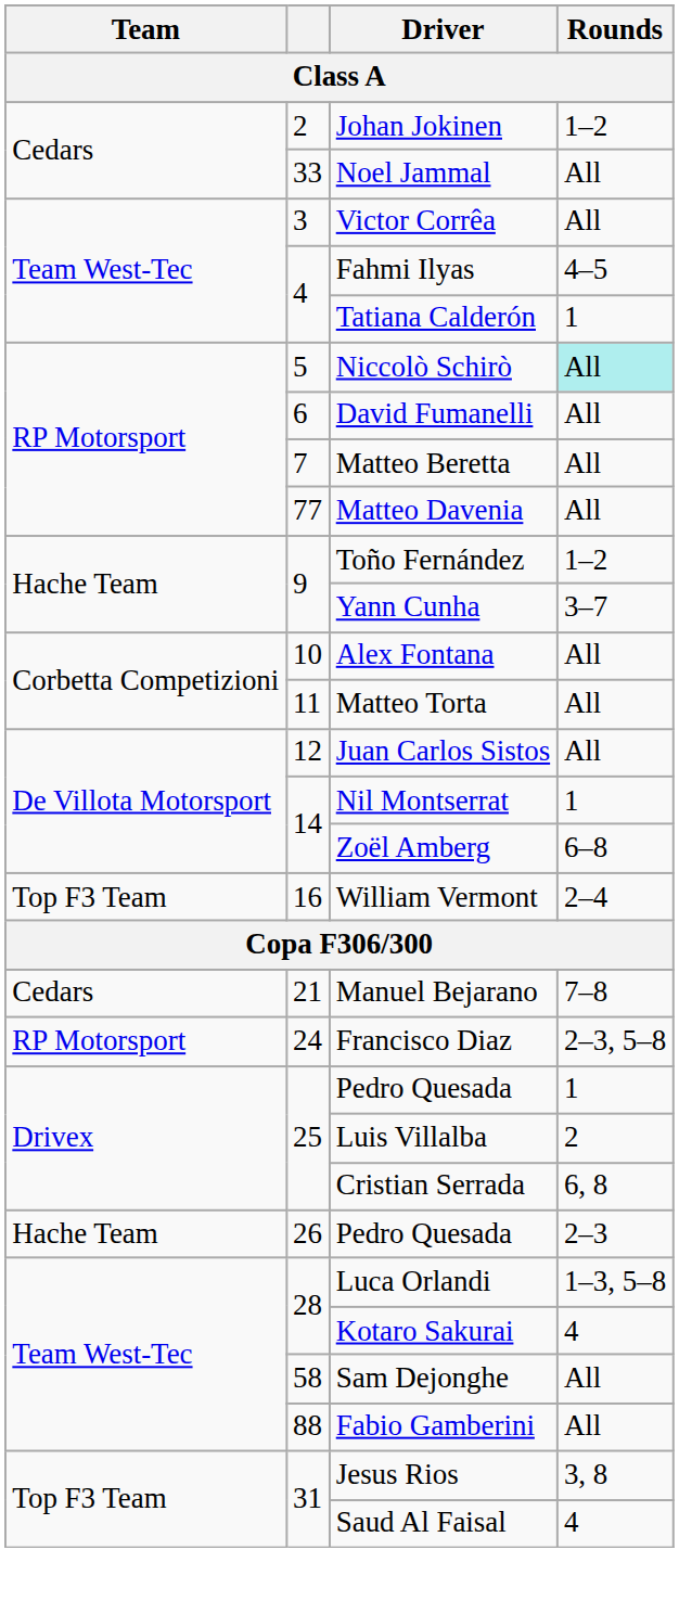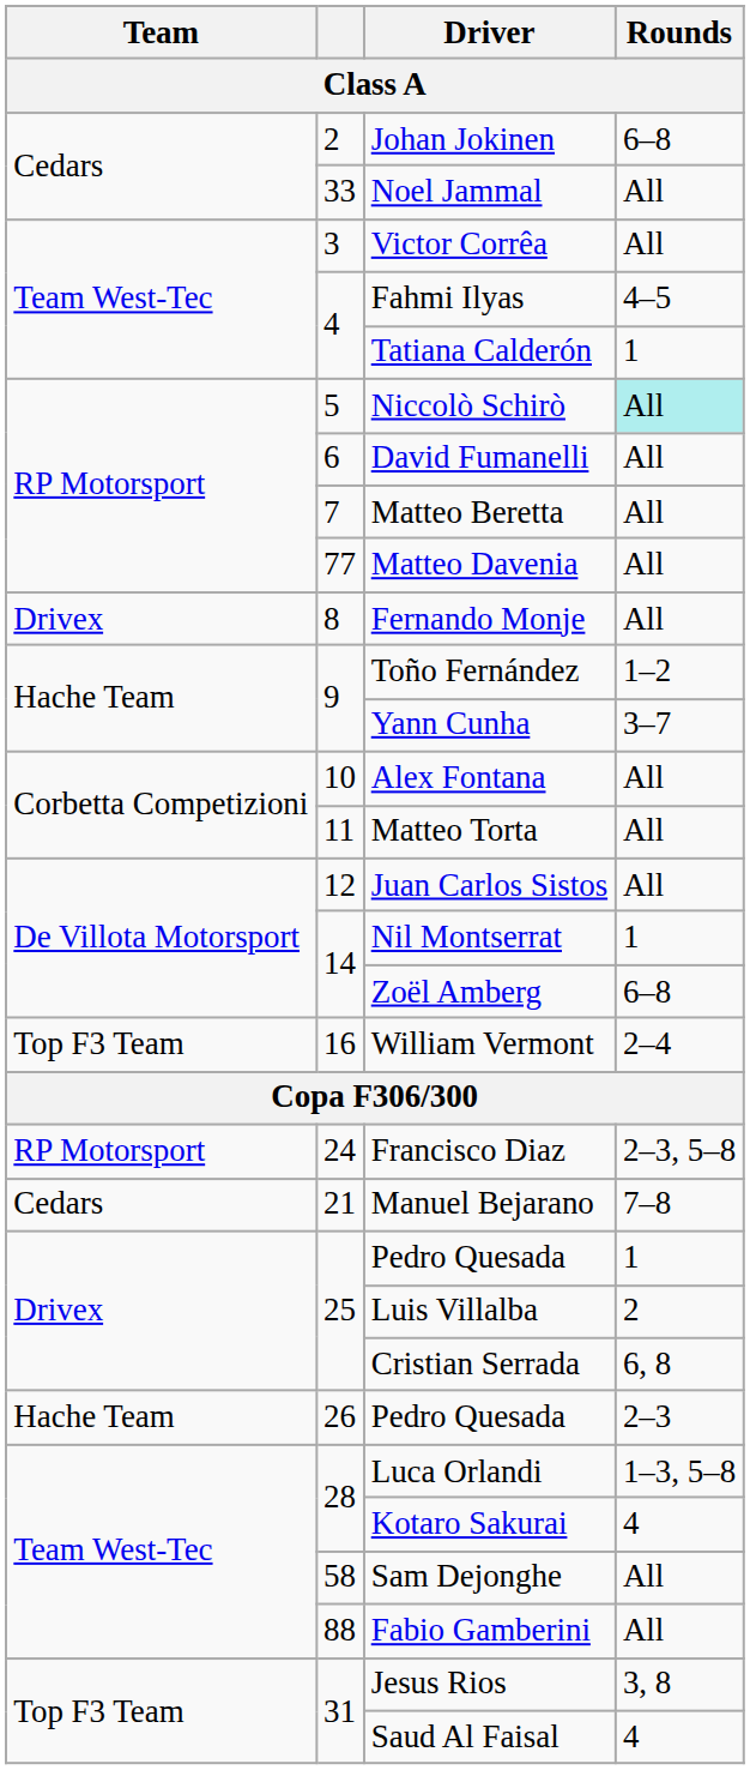 <table class="wikitable" style="font-size: 85%;">
 <tr>
 <th>Team</th>
 <th></th>
 <th>Driver</th>
 <th>Rounds</th>
 </tr>
 <tr>
 <th colspan=4>Class A</th>
 </tr>
 <tr>
 <td rowspan=2> Cedars</td>
 <td>2</td>
 <td> <a href='#'>Johan Jokinen</a></td>
-<td>1–2</td>
+<td>6–8</td>
 </tr>
 <tr>
 <td>33</td>
 <td> <a href='#'>Noel Jammal</a></td>
 <td>All</td>
 </tr>
 <tr>
 <td rowspan=3> <a href='#'>Team West-Tec</a></td>
 <td>3</td>
 <td> <a href='#'>Victor Corrêa</a></td>
 <td>All</td>
 </tr>
 <tr>
 <td rowspan=2>4</td>
 <td> Fahmi Ilyas</td>
 <td>4–5</td>
 </tr>
 <tr>
 <td> <a href='#'>Tatiana Calderón</a></td>
 <td>1</td>
 </tr>
 <tr>
 <td rowspan=4> <a href='#'>RP Motorsport</a></td>
 <td>5</td>
 <td> <a href='#'>Niccolò Schirò</a></td>
 <td style="background: paleturquoise;">All</td>
 </tr>
 <tr>
 <td>6</td>
 <td> <a href='#'>David Fumanelli</a></td>
 <td>All</td>
 </tr>
 <tr>
 <td>7</td>
 <td> Matteo Beretta</td>
 <td>All</td>
 </tr>
 <tr>
 <td>77</td>
 <td> <a href='#'>Matteo Davenia</a></td>
+<td>All</td>
+</tr>
+<tr>
+<td> <a href='#'>Drivex</a></td>
+<td>8</td>
+<td> <a href='#'>Fernando Monje</a></td>
 <td>All</td>
 </tr>
 <tr>
 <td rowspan=2> Hache Team</td>
 <td rowspan=2>9</td>
 <td> Toño Fernández</td>
 <td>1–2</td>
 </tr>
 <tr>
 <td> <a href='#'>Yann Cunha</a></td>
 <td>3–7</td>
 </tr>
 <tr>
 <td rowspan=2 nowrap> Corbetta Competizioni</td>
 <td>10</td>
 <td> <a href='#'>Alex Fontana</a></td>
 <td>All</td>
 </tr>
 <tr>
 <td>11</td>
 <td> Matteo Torta</td>
 <td>All</td>
 </tr>
 <tr>
 <td rowspan=3> <a href='#'>De Villota Motorsport</a></td>
 <td>12</td>
 <td nowrap> <a href='#'>Juan Carlos Sistos</a></td>
 <td>All</td>
 </tr>
 <tr>
 <td rowspan=2>14</td>
 <td> <a href='#'>Nil Montserrat</a></td>
 <td>1</td>
 </tr>
 <tr>
 <td> <a href='#'>Zoël Amberg</a></td>
 <td>6–8</td>
 </tr>
 <tr>
 <td> Top F3 Team</td>
 <td>16</td>
 <td> William Vermont</td>
 <td>2–4</td>
 </tr>
 <tr>
 <th colspan=4>Copa F306/300</th>
 </tr>
 <tr>
+<td> <a href='#'>RP Motorsport</a></td>
+<td>24</td>
+<td> Francisco Diaz</td>
+<td>2–3, 5–8</td>
+</tr>
+<tr>
 <td> Cedars</td>
 <td>21</td>
 <td> Manuel Bejarano</td>
 <td>7–8</td>
-</tr>
-<tr>
-<td> <a href='#'>RP Motorsport</a></td>
-<td>24</td>
-<td> Francisco Diaz</td>
-<td>2–3, 5–8</td>
 </tr>
 <tr>
 <td rowspan=3> <a href='#'>Drivex</a></td>
 <td rowspan=3>25</td>
 <td> Pedro Quesada</td>
 <td>1</td>
 </tr>
 <tr>
 <td> Luis Villalba</td>
 <td>2</td>
 </tr>
 <tr>
 <td> Cristian Serrada</td>
 <td>6, 8</td>
 </tr>
 <tr>
 <td> Hache Team</td>
 <td>26</td>
 <td> Pedro Quesada</td>
 <td>2–3</td>
 </tr>
 <tr>
 <td rowspan=4> <a href='#'>Team West-Tec</a></td>
 <td rowspan=2>28</td>
 <td> Luca Orlandi</td>
 <td>1–3, 5–8</td>
 </tr>
 <tr>
 <td> <a href='#'>Kotaro Sakurai</a></td>
 <td>4</td>
 </tr>
 <tr>
 <td>58</td>
 <td> Sam Dejonghe</td>
 <td>All</td>
 </tr>
 <tr>
 <td>88</td>
 <td> <a href='#'>Fabio Gamberini</a></td>
 <td>All</td>
 </tr>
 <tr>
 <td rowspan=2> Top F3 Team</td>
 <td rowspan=2>31</td>
 <td> Jesus Rios</td>
 <td>3, 8</td>
 </tr>
 <tr>
 <td> Saud Al Faisal</td>
 <td>4</td>
 </tr>
 </table>
